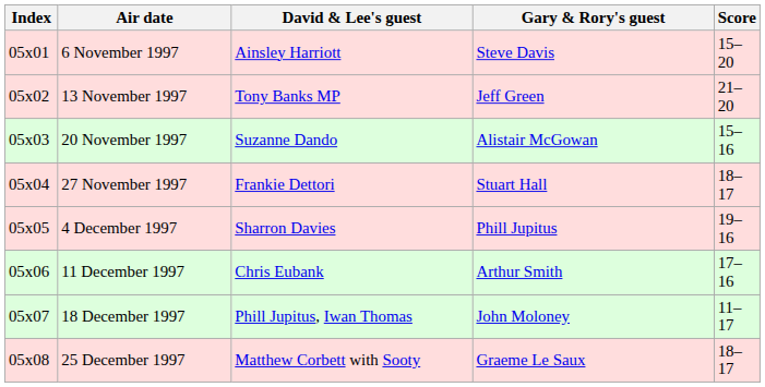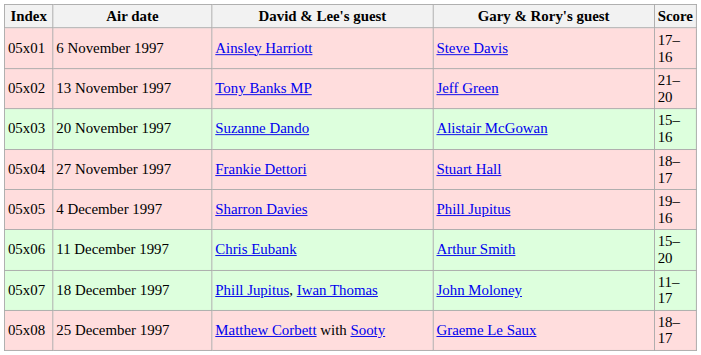 <table class="wikitable" style="width:745px;">
 <tr>
 <th style="width:7%;">Index</th>
 <th style="width:23%;">Air date</th>
 <th style="width:32%;">David & Lee's guest</th>
 <th style="width:32%;">Gary & Rory's guest</th>
 <th style="width:7%;">Score</th>
 </tr>
 <tr style="background:#fdd;">
 <td>05x01</td>
 <td>6 November 1997</td>
 <td><a href='#'>Ainsley Harriott</a></td>
 <td><a href='#'>Steve Davis</a></td>
-<td>15–20</td>
+<td>17–16</td>
 </tr>
 <tr style="background:#fdd;">
 <td>05x02</td>
 <td>13 November 1997</td>
 <td><a href='#'>Tony Banks MP</a></td>
 <td><a href='#'>Jeff Green</a></td>
 <td>21–20</td>
 </tr>
 <tr style="background:#dfd;">
 <td>05x03</td>
 <td>20 November 1997</td>
 <td><a href='#'>Suzanne Dando</a></td>
 <td><a href='#'>Alistair McGowan</a></td>
 <td>15–16</td>
 </tr>
 <tr style="background:#fdd;">
 <td>05x04</td>
 <td>27 November 1997</td>
 <td><a href='#'>Frankie Dettori</a></td>
 <td><a href='#'>Stuart Hall</a></td>
 <td>18–17</td>
 </tr>
 <tr style="background:#fdd;">
 <td>05x05</td>
 <td>4 December 1997</td>
 <td><a href='#'>Sharron Davies</a></td>
 <td><a href='#'>Phill Jupitus</a></td>
 <td>19–16</td>
 </tr>
 <tr style="background:#dfd;">
 <td>05x06</td>
 <td>11 December 1997</td>
 <td><a href='#'>Chris Eubank</a></td>
 <td><a href='#'>Arthur Smith</a></td>
-<td>17–16</td>
+<td>15–20</td>
 </tr>
 <tr style="background:#dfd;">
 <td>05x07</td>
 <td>18 December 1997</td>
 <td><a href='#'>Phill Jupitus</a>, <a href='#'>Iwan Thomas</a></td>
 <td><a href='#'>John Moloney</a></td>
 <td>11–17</td>
 </tr>
 <tr style="background:#fdd;">
 <td>05x08</td>
 <td>25 December 1997</td>
 <td><a href='#'>Matthew Corbett</a> with <a href='#'>Sooty</a></td>
 <td><a href='#'>Graeme Le Saux</a></td>
 <td>18–17</td>
 </tr>
 </table>
